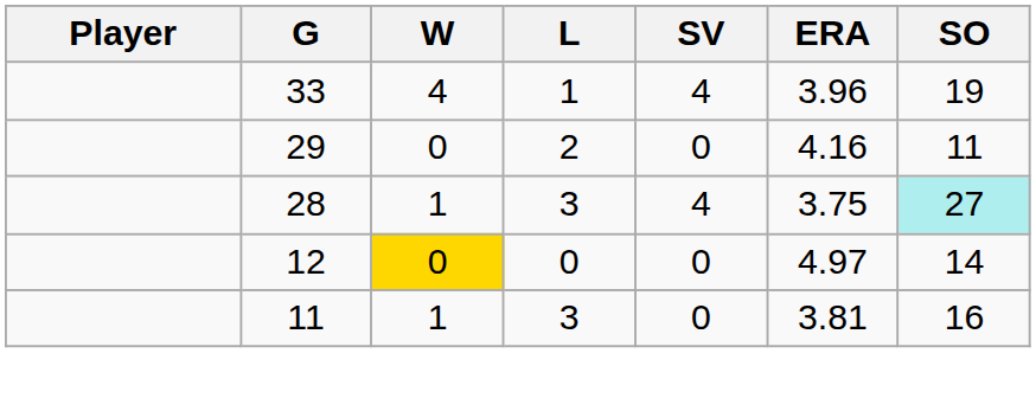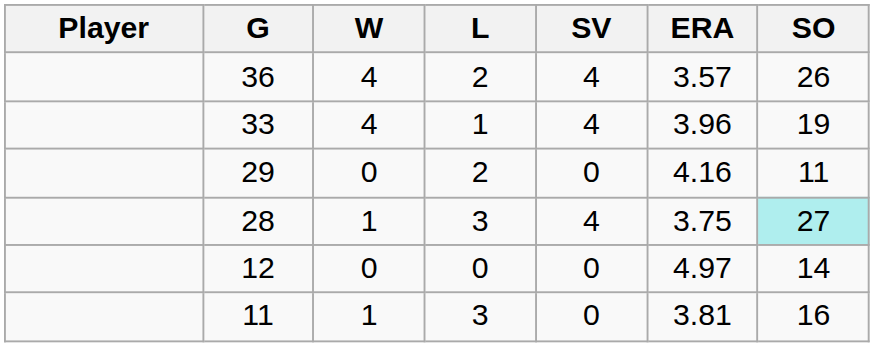 <table class="wikitable sortable">
 <tr>
 <th bgcolor="#DDDDFF" width="16%">Player</th>
 <th bgcolor="#DDDDFF" width="9%">G</th>
 <th bgcolor="#DDDDFF" width="9%">W</th>
 <th bgcolor="#DDDDFF" width="9%">L</th>
 <th bgcolor="#DDDDFF" width="9%">SV</th>
 <th bgcolor="#DDDDFF" width="9%">ERA</th>
 <th bgcolor="#DDDDFF" width="9%">SO</th>
+</tr>
+<tr align="center">
+<td></td>
+<td>36</td>
+<td>4</td>
+<td>2</td>
+<td>4</td>
+<td>3.57</td>
+<td>26</td>
 </tr>
 <tr align="center">
 <td></td>
 <td>33</td>
 <td>4</td>
 <td>1</td>
 <td>4</td>
 <td>3.96</td>
 <td>19</td>
 </tr>
 <tr align="center">
 <td></td>
 <td>29</td>
 <td>0</td>
 <td>2</td>
 <td>0</td>
 <td>4.16</td>
 <td>11</td>
 </tr>
 <tr align="center">
 <td></td>
 <td>28</td>
 <td>1</td>
 <td>3</td>
 <td>4</td>
 <td>3.75</td>
 <td style="background: paleturquoise;">27</td>
 </tr>
 <tr align="center">
 <td></td>
 <td>12</td>
-<td style="background: gold;">0</td>
+<td>0</td>
 <td>0</td>
 <td>0</td>
 <td>4.97</td>
 <td>14</td>
 </tr>
 <tr align="center">
 <td></td>
 <td>11</td>
 <td>1</td>
 <td>3</td>
 <td>0</td>
 <td>3.81</td>
 <td>16</td>
 </tr>
 </table>
